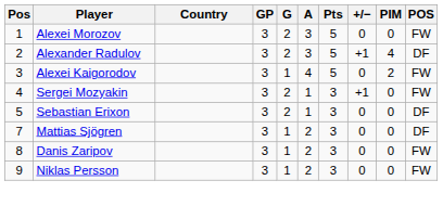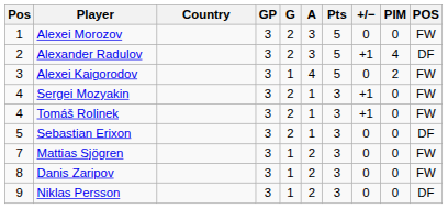 <table class="wikitable sortable" style="text-align: center;">
 <tr>
 <th width=30>Pos</th>
 <th width=150>Player</th>
 <th width=120>Country</th>
 <th width=20>GP</th>
 <th width=20>G</th>
 <th width=20>A</th>
 <th width=30>Pts</th>
 <th width=30>+/−</th>
 <th width=30>PIM</th>
 <th width=30>POS</th>
 </tr>
 <tr>
 <td>1</td>
 <td align=left><a href='#'>Alexei Morozov</a></td>
 <td align=left></td>
 <td>3</td>
 <td>2</td>
 <td>3</td>
 <td>5</td>
 <td>0</td>
 <td>0</td>
 <td>FW</td>
 </tr>
 <tr>
 <td>2</td>
 <td align=left><a href='#'>Alexander Radulov</a></td>
 <td align=left></td>
 <td>3</td>
 <td>2</td>
 <td>3</td>
 <td>5</td>
 <td>+1</td>
 <td>4</td>
 <td>DF</td>
 </tr>
 <tr>
 <td>3</td>
 <td align=left><a href='#'>Alexei Kaigorodov</a></td>
 <td align=left></td>
 <td>3</td>
 <td>1</td>
 <td>4</td>
 <td>5</td>
 <td>0</td>
 <td>2</td>
 <td>FW</td>
 </tr>
 <tr>
 <td>4</td>
 <td align=left><a href='#'>Sergei Mozyakin</a></td>
 <td align=left></td>
 <td>3</td>
 <td>2</td>
 <td>1</td>
 <td>3</td>
 <td>+1</td>
 <td>0</td>
 <td>FW</td>
 </tr>
 <tr>
+<td>4</td>
+<td align=left><a href='#'>Tomáš Rolinek</a></td>
+<td align=left></td>
+<td>3</td>
+<td>2</td>
+<td>1</td>
+<td>3</td>
+<td>+1</td>
+<td>0</td>
+<td>FW</td>
+</tr>
+<tr>
 <td>5</td>
 <td align=left><a href='#'>Sebastian Erixon</a></td>
 <td align=left></td>
 <td>3</td>
 <td>2</td>
 <td>1</td>
 <td>3</td>
 <td>0</td>
 <td>0</td>
 <td>DF</td>
 </tr>
 <tr>
 <td>7</td>
 <td align=left><a href='#'>Mattias Sjögren</a></td>
 <td align=left></td>
 <td>3</td>
 <td>1</td>
 <td>2</td>
 <td>3</td>
 <td>0</td>
 <td>0</td>
-<td>DF</td>
+<td>FW</td>
 </tr>
 <tr>
 <td>8</td>
 <td align=left><a href='#'>Danis Zaripov</a></td>
 <td align=left></td>
 <td>3</td>
 <td>1</td>
 <td>2</td>
 <td>3</td>
 <td>0</td>
 <td>0</td>
 <td>FW</td>
 </tr>
 <tr>
 <td>9</td>
 <td align=left><a href='#'>Niklas Persson</a></td>
 <td align=left></td>
 <td>3</td>
 <td>1</td>
 <td>2</td>
 <td>3</td>
 <td>0</td>
 <td>0</td>
-<td>FW</td>
+<td>DF</td>
 </tr>
 </table>
